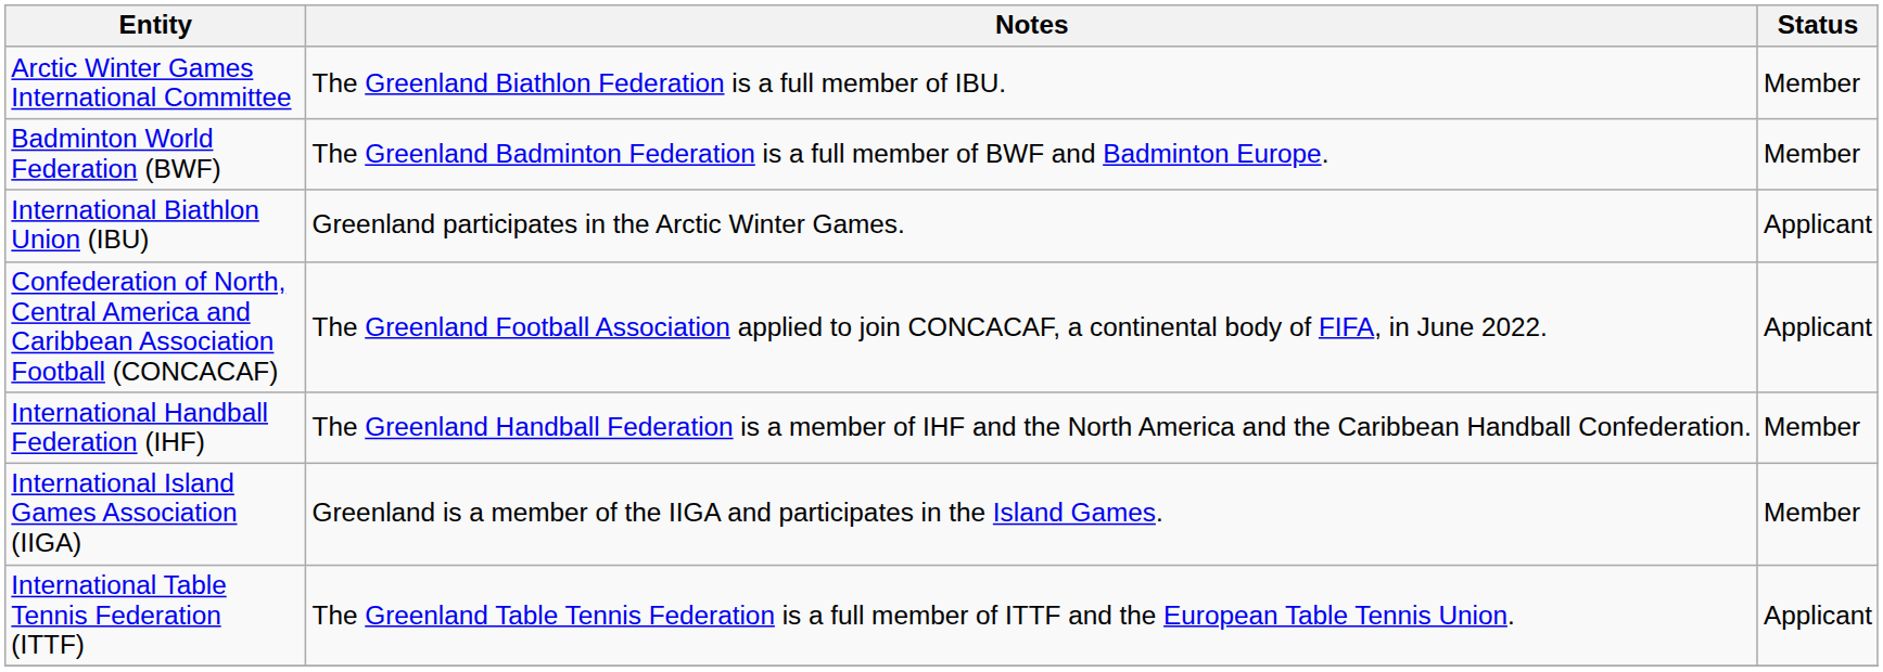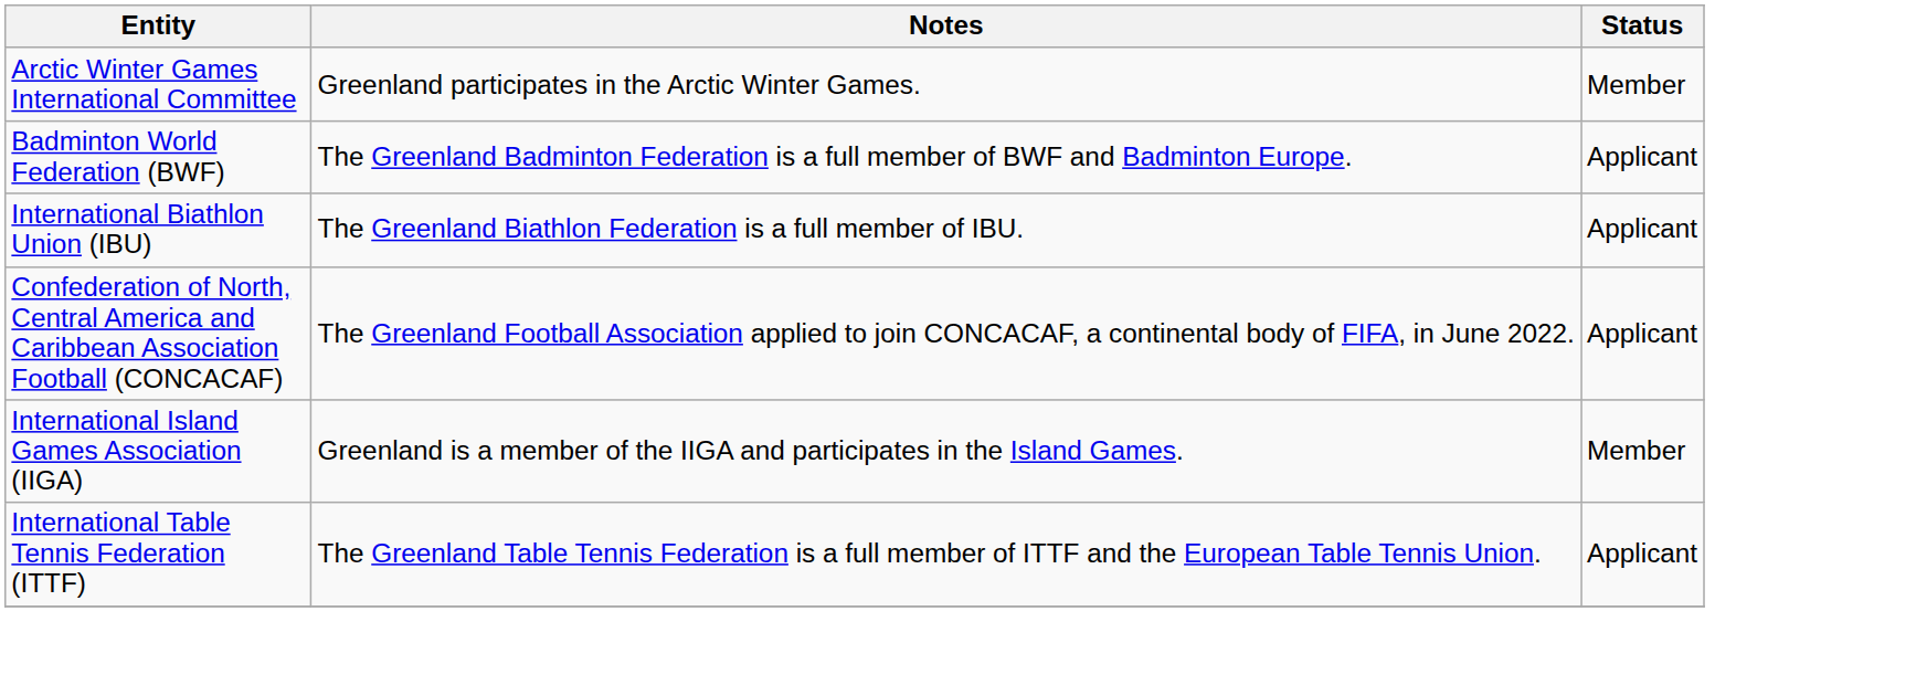 <table class="wikitable sortable">
 <tr>
 <th style="width:175px;">Entity</th>
 <th>Notes</th>
 <th>Status</th>
 </tr>
 <tr>
 <td><a href='#'>Arctic Winter Games International Committee</a></td>
-<td>The <a href='#'>Greenland Biathlon Federation</a> is a full member of IBU.</td>
+<td>Greenland participates in the Arctic Winter Games.</td>
 <td>Member</td>
 </tr>
 <tr>
 <td><a href='#'>Badminton World Federation</a> (BWF)</td>
 <td>The <a href='#'>Greenland Badminton Federation</a> is a full member of BWF and <a href='#'>Badminton Europe</a>.</td>
-<td>Member</td>
+<td>Applicant</td>
 </tr>
 <tr>
 <td><a href='#'>International Biathlon Union</a> (IBU)</td>
-<td>Greenland participates in the Arctic Winter Games.</td>
+<td>The <a href='#'>Greenland Biathlon Federation</a> is a full member of IBU.</td>
 <td>Applicant</td>
 </tr>
 <tr>
 <td><a href='#'>Confederation of North, Central America and Caribbean Association Football</a> (CONCACAF)</td>
 <td>The <a href='#'>Greenland Football Association</a> applied to join CONCACAF, a continental body of <a href='#'>FIFA</a>, in June 2022.</td>
 <td>Applicant</td>
-</tr>
-<tr>
-<td><a href='#'>International Handball Federation</a> (IHF)</td>
-<td>The <a href='#'>Greenland Handball Federation</a> is a  member of IHF and the North America and the Caribbean Handball Confederation.</td>
-<td>Member</td>
 </tr>
 <tr>
 <td><a href='#'>International Island Games Association</a> (IIGA)</td>
 <td>Greenland is a member of the IIGA and participates in the <a href='#'>Island Games</a>.</td>
 <td>Member</td>
 </tr>
 <tr>
 <td><a href='#'>International Table Tennis Federation</a> (ITTF)</td>
 <td>The <a href='#'>Greenland Table Tennis Federation</a> is a full member of ITTF and the <a href='#'>European Table Tennis Union</a>.</td>
 <td>Applicant</td>
 </tr>
 <tr>
 </tr>
 </table>
